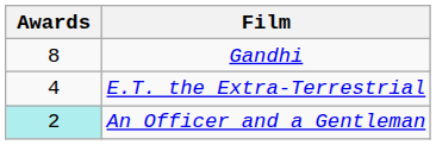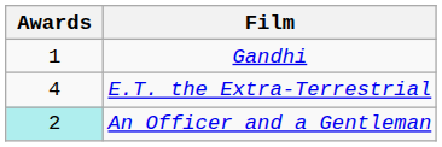 <table class="wikitable plainrowheaders" style="text-align: center;">
 <tr>
 <th scope="col" style="width:55px;">Awards</th>
 <th scope="col" style="text-align:center;">Film</th>
 </tr>
 <tr>
-<td scope="row" style="text-align:center">8</td>
+<td scope="row" style="text-align:center">1</td>
 <td><em><a href='#'>Gandhi</a></em></td>
 </tr>
 <tr>
 <td scope="row" style="text-align:center">4</td>
 <td><em><a href='#'>E.T. the Extra-Terrestrial</a></em></td>
 </tr>
 <tr>
 <td scope="row" style="background: paleturquoise; text-align:center">2</td>
 <td><em><a href='#'>An Officer and a Gentleman</a></em></td>
 </tr>
 </table>
